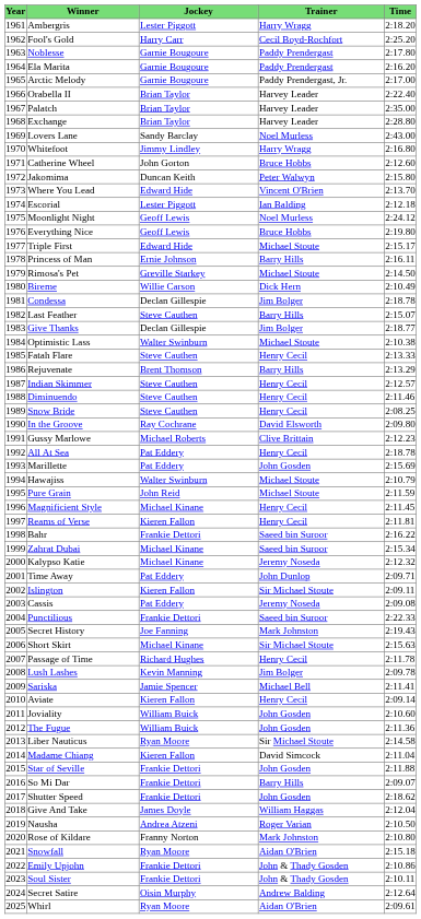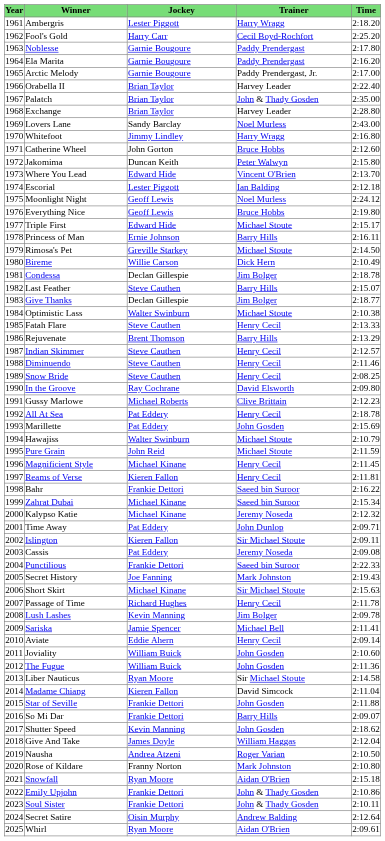 <table class = "sortable" | border="1" style="border-collapse: collapse; font-size:90%">
 <tr bgcolor="#77dd77" align="center">
 <th>Year</th>
 <th>Winner</th>
 <th>Jockey</th>
 <th>Trainer</th>
 <th>Time</th>
 </tr>
 <tr>
 <td>1961</td>
 <td width=160px>Ambergris</td>
 <td width=170px><a href='#'>Lester Piggott</a></td>
 <td width=180px><a href='#'>Harry Wragg</a></td>
 <td>2:18.20</td>
 </tr>
 <tr>
 <td>1962</td>
 <td>Fool's Gold</td>
 <td><a href='#'>Harry Carr</a></td>
 <td><a href='#'>Cecil Boyd-Rochfort</a></td>
 <td>2:25.20</td>
 </tr>
 <tr>
 <td>1963</td>
 <td><a href='#'>Noblesse</a></td>
 <td><a href='#'>Garnie Bougoure</a></td>
 <td><a href='#'>Paddy Prendergast</a></td>
 <td>2:17.80</td>
 </tr>
 <tr>
 <td>1964</td>
 <td>Ela Marita</td>
 <td><a href='#'>Garnie Bougoure</a></td>
 <td><a href='#'>Paddy Prendergast</a></td>
 <td>2:16.20</td>
 </tr>
 <tr>
 <td>1965</td>
 <td>Arctic Melody</td>
 <td><a href='#'>Garnie Bougoure</a></td>
 <td>Paddy Prendergast, Jr.</td>
 <td>2:17.00</td>
 </tr>
 <tr>
 <td>1966</td>
 <td>Orabella II</td>
 <td><a href='#'>Brian Taylor</a></td>
 <td>Harvey Leader</td>
 <td>2:22.40</td>
 </tr>
 <tr>
 <td>1967</td>
 <td>Palatch</td>
 <td><a href='#'>Brian Taylor</a></td>
-<td>Harvey Leader</td>
+<td><a href='#'>John</a> & <a href='#'>Thady Gosden</a></td>
 <td>2:35.00</td>
 </tr>
 <tr>
 <td>1968</td>
 <td>Exchange</td>
 <td><a href='#'>Brian Taylor</a></td>
 <td>Harvey Leader</td>
 <td>2:28.80</td>
 </tr>
 <tr>
 <td>1969</td>
 <td>Lovers Lane</td>
 <td>Sandy Barclay</td>
 <td><a href='#'>Noel Murless</a></td>
 <td>2:43.00</td>
 </tr>
 <tr>
 <td>1970</td>
 <td>Whitefoot</td>
 <td><a href='#'>Jimmy Lindley</a></td>
 <td><a href='#'>Harry Wragg</a></td>
 <td>2:16.80</td>
 </tr>
 <tr>
 <td>1971</td>
 <td>Catherine Wheel</td>
 <td>John Gorton</td>
 <td><a href='#'>Bruce Hobbs</a></td>
 <td>2:12.60</td>
 </tr>
 <tr>
 <td>1972</td>
 <td>Jakomima</td>
 <td>Duncan Keith</td>
 <td><a href='#'>Peter Walwyn</a></td>
 <td>2:15.80</td>
 </tr>
 <tr>
 <td>1973</td>
 <td>Where You Lead</td>
 <td><a href='#'>Edward Hide</a></td>
 <td><a href='#'>Vincent O'Brien</a></td>
 <td>2:13.70</td>
 </tr>
 <tr>
 <td>1974</td>
 <td>Escorial</td>
 <td><a href='#'>Lester Piggott</a></td>
 <td><a href='#'>Ian Balding</a></td>
 <td>2:12.18</td>
 </tr>
 <tr>
 <td>1975</td>
 <td>Moonlight Night</td>
 <td><a href='#'>Geoff Lewis</a></td>
 <td><a href='#'>Noel Murless</a></td>
 <td>2:24.12</td>
 </tr>
 <tr>
 <td>1976</td>
 <td>Everything Nice</td>
 <td><a href='#'>Geoff Lewis</a></td>
 <td><a href='#'>Bruce Hobbs</a></td>
 <td>2:19.80</td>
 </tr>
 <tr>
 <td>1977</td>
 <td>Triple First</td>
 <td><a href='#'>Edward Hide</a></td>
 <td><a href='#'>Michael Stoute</a></td>
 <td>2:15.17</td>
 </tr>
 <tr>
 <td>1978</td>
 <td>Princess of Man</td>
 <td><a href='#'>Ernie Johnson</a></td>
 <td><a href='#'>Barry Hills</a></td>
 <td>2:16.11</td>
 </tr>
 <tr>
 <td>1979</td>
 <td>Rimosa's Pet</td>
 <td><a href='#'>Greville Starkey</a></td>
 <td><a href='#'>Michael Stoute</a></td>
 <td>2:14.50</td>
 </tr>
 <tr>
 <td>1980</td>
 <td><a href='#'>Bireme</a></td>
 <td><a href='#'>Willie Carson</a></td>
 <td><a href='#'>Dick Hern</a></td>
 <td>2:10.49</td>
 </tr>
 <tr>
 <td>1981</td>
 <td><a href='#'>Condessa</a></td>
 <td>Declan Gillespie</td>
 <td><a href='#'>Jim Bolger</a></td>
 <td>2:18.78</td>
 </tr>
 <tr>
 <td>1982</td>
 <td>Last Feather</td>
 <td><a href='#'>Steve Cauthen</a></td>
 <td><a href='#'>Barry Hills</a></td>
 <td>2:15.07</td>
 </tr>
 <tr>
 <td>1983</td>
 <td><a href='#'>Give Thanks</a></td>
 <td>Declan Gillespie</td>
 <td><a href='#'>Jim Bolger</a></td>
 <td>2:18.77</td>
 </tr>
 <tr>
 <td>1984</td>
 <td>Optimistic Lass</td>
 <td><a href='#'>Walter Swinburn</a></td>
 <td><a href='#'>Michael Stoute</a></td>
 <td>2:10.38</td>
 </tr>
 <tr>
 <td>1985</td>
 <td>Fatah Flare</td>
 <td><a href='#'>Steve Cauthen</a></td>
 <td><a href='#'>Henry Cecil</a></td>
 <td>2:13.33</td>
 </tr>
 <tr>
 <td>1986</td>
 <td>Rejuvenate</td>
 <td><a href='#'>Brent Thomson</a></td>
 <td><a href='#'>Barry Hills</a></td>
 <td>2:13.29</td>
 </tr>
 <tr>
 <td>1987</td>
 <td><a href='#'>Indian Skimmer</a></td>
 <td><a href='#'>Steve Cauthen</a></td>
 <td><a href='#'>Henry Cecil</a></td>
 <td>2:12.57</td>
 </tr>
 <tr>
 <td>1988</td>
 <td><a href='#'>Diminuendo</a></td>
 <td><a href='#'>Steve Cauthen</a></td>
 <td><a href='#'>Henry Cecil</a></td>
 <td>2:11.46</td>
 </tr>
 <tr>
 <td>1989</td>
 <td><a href='#'>Snow Bride</a></td>
 <td><a href='#'>Steve Cauthen</a></td>
 <td><a href='#'>Henry Cecil</a></td>
 <td>2:08.25</td>
 </tr>
 <tr>
 <td>1990</td>
 <td><a href='#'>In the Groove</a></td>
 <td><a href='#'>Ray Cochrane</a></td>
 <td><a href='#'>David Elsworth</a></td>
 <td>2:09.80</td>
 </tr>
 <tr>
 <td>1991</td>
 <td>Gussy Marlowe</td>
 <td><a href='#'>Michael Roberts</a></td>
 <td><a href='#'>Clive Brittain</a></td>
 <td>2:12.23</td>
 </tr>
 <tr>
 <td>1992</td>
 <td><a href='#'>All At Sea</a></td>
 <td><a href='#'>Pat Eddery</a></td>
 <td><a href='#'>Henry Cecil</a></td>
 <td>2:18.78</td>
 </tr>
 <tr>
 <td>1993</td>
 <td>Marillette</td>
 <td><a href='#'>Pat Eddery</a></td>
 <td><a href='#'>John Gosden</a></td>
 <td>2:15.69</td>
 </tr>
 <tr>
 <td>1994</td>
 <td>Hawajiss</td>
 <td><a href='#'>Walter Swinburn</a></td>
 <td><a href='#'>Michael Stoute</a></td>
 <td>2:10.79</td>
 </tr>
 <tr>
 <td>1995</td>
 <td><a href='#'>Pure Grain</a></td>
 <td><a href='#'>John Reid</a></td>
 <td><a href='#'>Michael Stoute</a></td>
 <td>2:11.59</td>
 </tr>
 <tr>
 <td>1996</td>
 <td><a href='#'>Magnificient Style</a></td>
 <td><a href='#'>Michael Kinane</a></td>
 <td><a href='#'>Henry Cecil</a></td>
 <td>2:11.45</td>
 </tr>
 <tr>
 <td>1997</td>
 <td><a href='#'>Reams of Verse</a></td>
 <td><a href='#'>Kieren Fallon</a></td>
 <td><a href='#'>Henry Cecil</a></td>
 <td>2:11.81</td>
 </tr>
 <tr>
 <td>1998</td>
 <td>Bahr</td>
 <td><a href='#'>Frankie Dettori</a></td>
 <td><a href='#'>Saeed bin Suroor</a></td>
 <td>2:16.22</td>
 </tr>
 <tr>
 <td>1999</td>
 <td><a href='#'>Zahrat Dubai</a></td>
 <td><a href='#'>Michael Kinane</a></td>
 <td><a href='#'>Saeed bin Suroor</a></td>
 <td>2:15.34</td>
 </tr>
 <tr>
 <td>2000</td>
 <td>Kalypso Katie</td>
 <td><a href='#'>Michael Kinane</a></td>
 <td><a href='#'>Jeremy Noseda</a></td>
 <td>2:12.32</td>
 </tr>
 <tr>
 <td>2001</td>
 <td>Time Away</td>
 <td><a href='#'>Pat Eddery</a></td>
 <td><a href='#'>John Dunlop</a></td>
 <td>2:09.71</td>
 </tr>
 <tr>
 <td>2002</td>
 <td><a href='#'>Islington</a></td>
 <td><a href='#'>Kieren Fallon</a></td>
 <td><a href='#'>Sir Michael Stoute</a></td>
 <td>2:09.11</td>
 </tr>
 <tr>
 <td>2003</td>
 <td>Cassis</td>
 <td><a href='#'>Pat Eddery</a></td>
 <td><a href='#'>Jeremy Noseda</a></td>
 <td>2:09.08</td>
 </tr>
 <tr>
 <td>2004</td>
 <td><a href='#'>Punctilious</a></td>
 <td><a href='#'>Frankie Dettori</a></td>
 <td><a href='#'>Saeed bin Suroor</a></td>
 <td>2:22.33</td>
 </tr>
 <tr>
 <td>2005</td>
 <td>Secret History</td>
 <td><a href='#'>Joe Fanning</a></td>
 <td><a href='#'>Mark Johnston</a></td>
 <td>2:19.43</td>
 </tr>
 <tr>
 <td>2006</td>
 <td>Short Skirt</td>
 <td><a href='#'>Michael Kinane</a></td>
 <td><a href='#'>Sir Michael Stoute</a></td>
 <td>2:15.63</td>
 </tr>
 <tr>
 <td>2007</td>
 <td>Passage of Time</td>
 <td><a href='#'>Richard Hughes</a></td>
 <td><a href='#'>Henry Cecil</a></td>
 <td>2:11.78</td>
 </tr>
 <tr>
 <td>2008</td>
 <td><a href='#'>Lush Lashes</a></td>
 <td><a href='#'>Kevin Manning</a></td>
 <td><a href='#'>Jim Bolger</a></td>
 <td>2:09.78</td>
 </tr>
 <tr>
 <td>2009</td>
 <td><a href='#'>Sariska</a></td>
 <td><a href='#'>Jamie Spencer</a></td>
 <td><a href='#'>Michael Bell</a></td>
 <td>2:11.41</td>
 </tr>
 <tr>
 <td>2010</td>
 <td>Aviate</td>
-<td><a href='#'>Kieren Fallon</a></td>
+<td><a href='#'>Eddie Ahern</a></td>
 <td><a href='#'>Henry Cecil</a></td>
 <td>2:09.14</td>
 </tr>
 <tr>
 <td>2011</td>
 <td>Joviality</td>
 <td><a href='#'>William Buick</a></td>
 <td><a href='#'>John Gosden</a></td>
 <td>2:10.60</td>
 </tr>
 <tr>
 <td>2012</td>
 <td><a href='#'>The Fugue</a></td>
 <td><a href='#'>William Buick</a></td>
 <td><a href='#'>John Gosden</a></td>
 <td>2:11.36</td>
 </tr>
 <tr>
 <td>2013</td>
 <td>Liber Nauticus</td>
 <td><a href='#'>Ryan Moore</a></td>
 <td>Sir <a href='#'>Michael Stoute</a></td>
 <td>2:14.58</td>
 </tr>
 <tr>
 <td>2014</td>
 <td><a href='#'>Madame Chiang</a></td>
 <td><a href='#'>Kieren Fallon</a></td>
 <td>David Simcock</td>
 <td>2:11.04</td>
 </tr>
 <tr>
 <td>2015</td>
 <td><a href='#'>Star of Seville</a></td>
 <td><a href='#'>Frankie Dettori</a></td>
 <td><a href='#'>John Gosden</a></td>
 <td>2:11.88</td>
 </tr>
 <tr>
 <td>2016</td>
 <td>So Mi Dar</td>
 <td><a href='#'>Frankie Dettori</a></td>
 <td><a href='#'>Barry Hills</a></td>
 <td>2:09.07</td>
 </tr>
 <tr>
 <td>2017</td>
 <td>Shutter Speed</td>
-<td><a href='#'>Frankie Dettori</a></td>
+<td><a href='#'>Kevin Manning</a></td>
 <td><a href='#'>John Gosden</a></td>
 <td>2:18.62</td>
 </tr>
 <tr>
 <td>2018</td>
 <td>Give And Take</td>
 <td><a href='#'>James Doyle</a></td>
 <td><a href='#'>William Haggas</a></td>
 <td>2:12.04</td>
 </tr>
 <tr>
 <td>2019</td>
 <td>Nausha</td>
 <td><a href='#'>Andrea Atzeni</a></td>
 <td><a href='#'>Roger Varian</a></td>
 <td>2:10.50</td>
 </tr>
 <tr>
 <td>2020</td>
 <td>Rose of Kildare</td>
 <td>Franny Norton</td>
 <td><a href='#'>Mark Johnston</a></td>
 <td>2:10.80</td>
 </tr>
 <tr>
 <td>2021</td>
 <td><a href='#'>Snowfall</a></td>
 <td><a href='#'>Ryan Moore</a></td>
 <td><a href='#'>Aidan O'Brien</a></td>
 <td>2:15.18</td>
 </tr>
 <tr>
 <td>2022</td>
 <td><a href='#'>Emily Upjohn</a></td>
 <td><a href='#'>Frankie Dettori</a></td>
 <td><a href='#'>John</a> & <a href='#'>Thady Gosden</a></td>
 <td>2:10.86</td>
 </tr>
 <tr>
 <td>2023</td>
 <td><a href='#'>Soul Sister</a></td>
 <td><a href='#'>Frankie Dettori</a></td>
 <td><a href='#'>John</a> & <a href='#'>Thady Gosden</a></td>
 <td>2:10.11</td>
 </tr>
 <tr>
 <td>2024</td>
 <td>Secret Satire</td>
 <td><a href='#'>Oisin Murphy</a></td>
 <td><a href='#'>Andrew Balding</a></td>
 <td>2:12.64</td>
 </tr>
 <tr>
 <td>2025</td>
 <td>Whirl</td>
 <td><a href='#'>Ryan Moore</a></td>
 <td><a href='#'>Aidan O'Brien</a></td>
 <td>2:09.61</td>
 </tr>
 </table>
